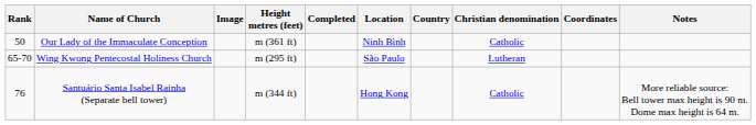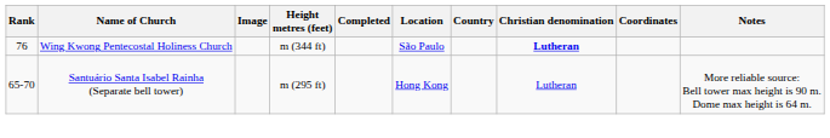 <table class="wikitable sortable" style="font-size: 95%; margin:1px; border:1px solid #ccc; text-align: center;">
 <tr>
 <th>Rank</th>
 <th>Name of Church</th>
 <th>Image</th>
 <th width>Height<br>metres (feet)</th>
 <th>Completed</th>
 <th>Location</th>
 <th>Country</th>
 <th>Christian denomination</th>
 <th>Coordinates</th>
 <th class>Notes</th>
 </tr>
 <tr>
-<td>50</td>
-<td><a href='#'>Our Lady of the Immaculate Conception</a></td>
+<td>76</td>
+<td><a href='#'>Wing Kwong Pentecostal Holiness Church</a></td>
 <td></td>
-<td> m (361 ft)</td>
+<td> m (344 ft)</td>
 <td></td>
-<td><a href='#'>Ninh Bình</a></td>
+<td><a href='#'>São Paulo</a></td>
 <td></td>
-<td><a href='#'>Catholic</a></td>
+<td><strong><a href='#'>Lutheran</a></strong></td>
 <td></td>
 <td></td>
 </tr>
 <tr>
 <td>65-70</td>
-<td><a href='#'>Wing Kwong Pentecostal Holiness Church</a></td>
+<td><a href='#'>Santuário Santa Isabel Rainha</a><br>(Separate bell tower)</td>
 <td></td>
 <td> m (295 ft)</td>
 <td></td>
-<td><a href='#'>São Paulo</a></td>
+<td><a href='#'>Hong Kong</a></td>
 <td></td>
 <td><a href='#'>Lutheran</a></td>
-<td></td>
-<td></td>
-</tr>
-<tr>
-<td>76</td>
-<td><a href='#'>Santuário Santa Isabel Rainha</a><br>(Separate bell tower)</td>
-<td></td>
-<td> m (344 ft)</td>
-<td></td>
-<td><a href='#'>Hong Kong</a></td>
-<td></td>
-<td><a href='#'>Catholic</a></td>
 <td></td>
 <td><br>More reliable source:<br>Bell tower max height is 90 m.<br>Dome max height is 64 m.</td>
 </tr>
 </table>
